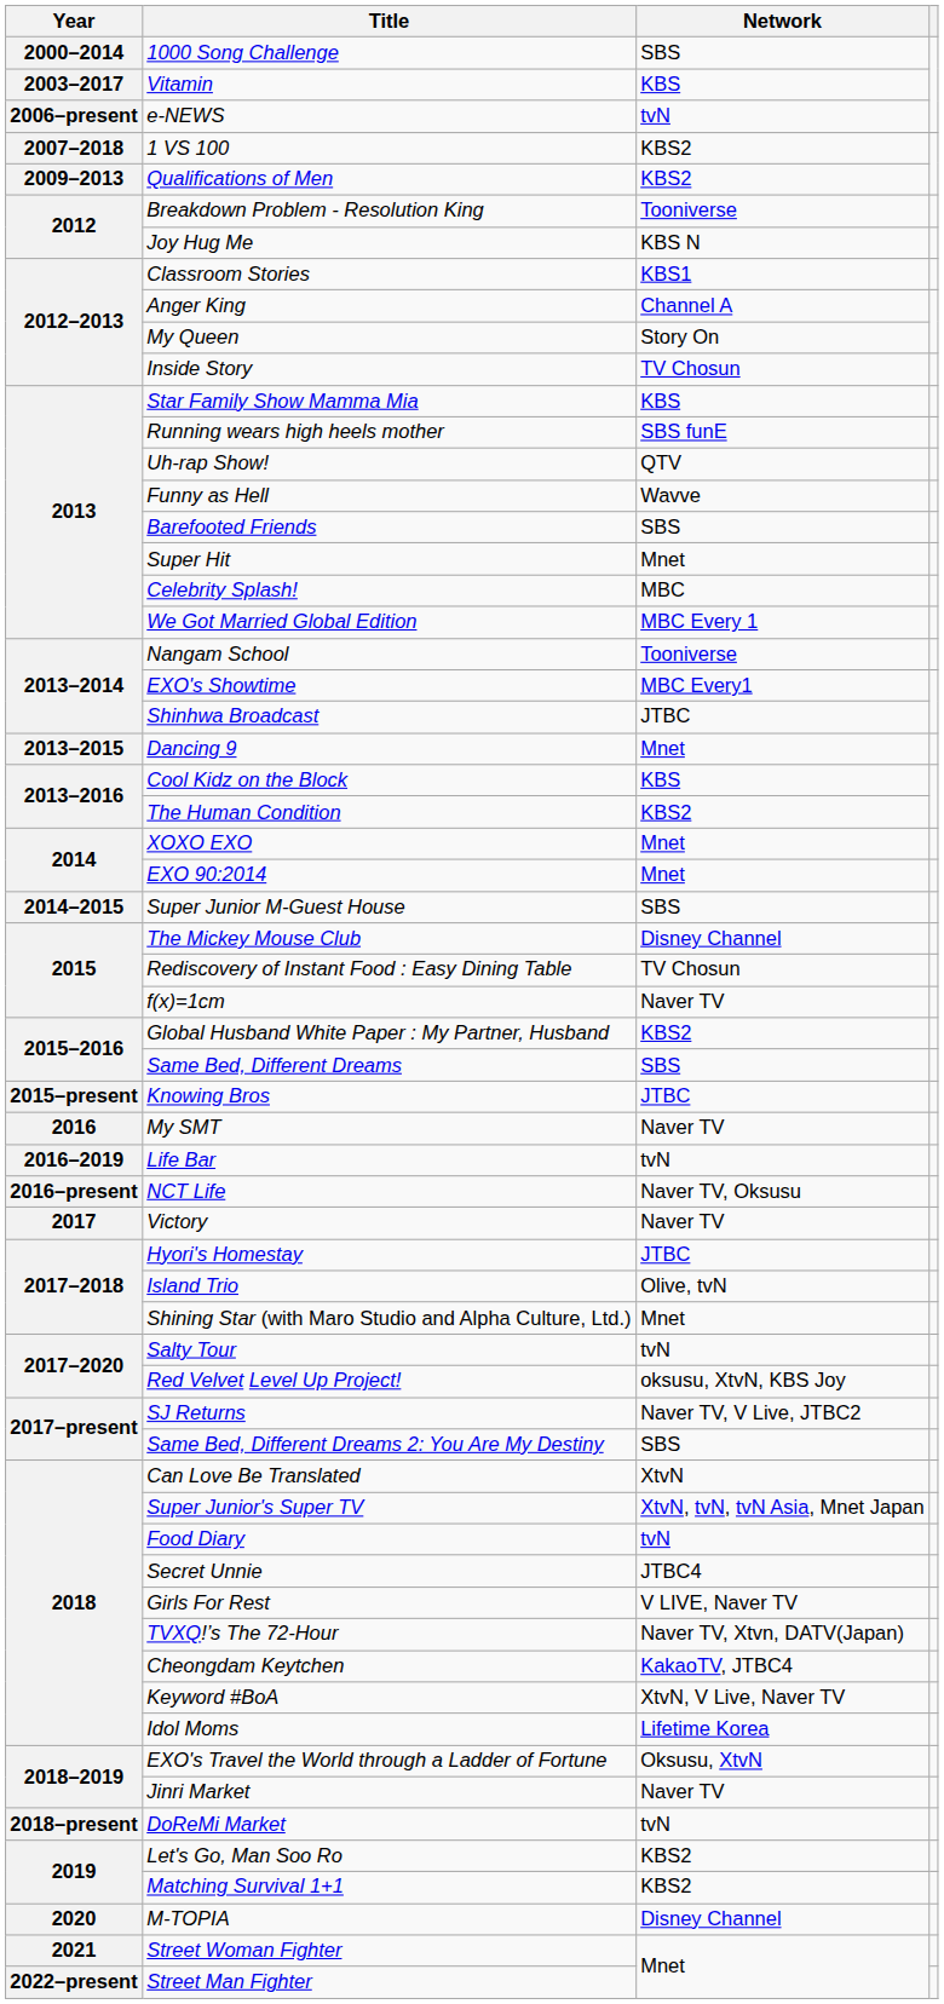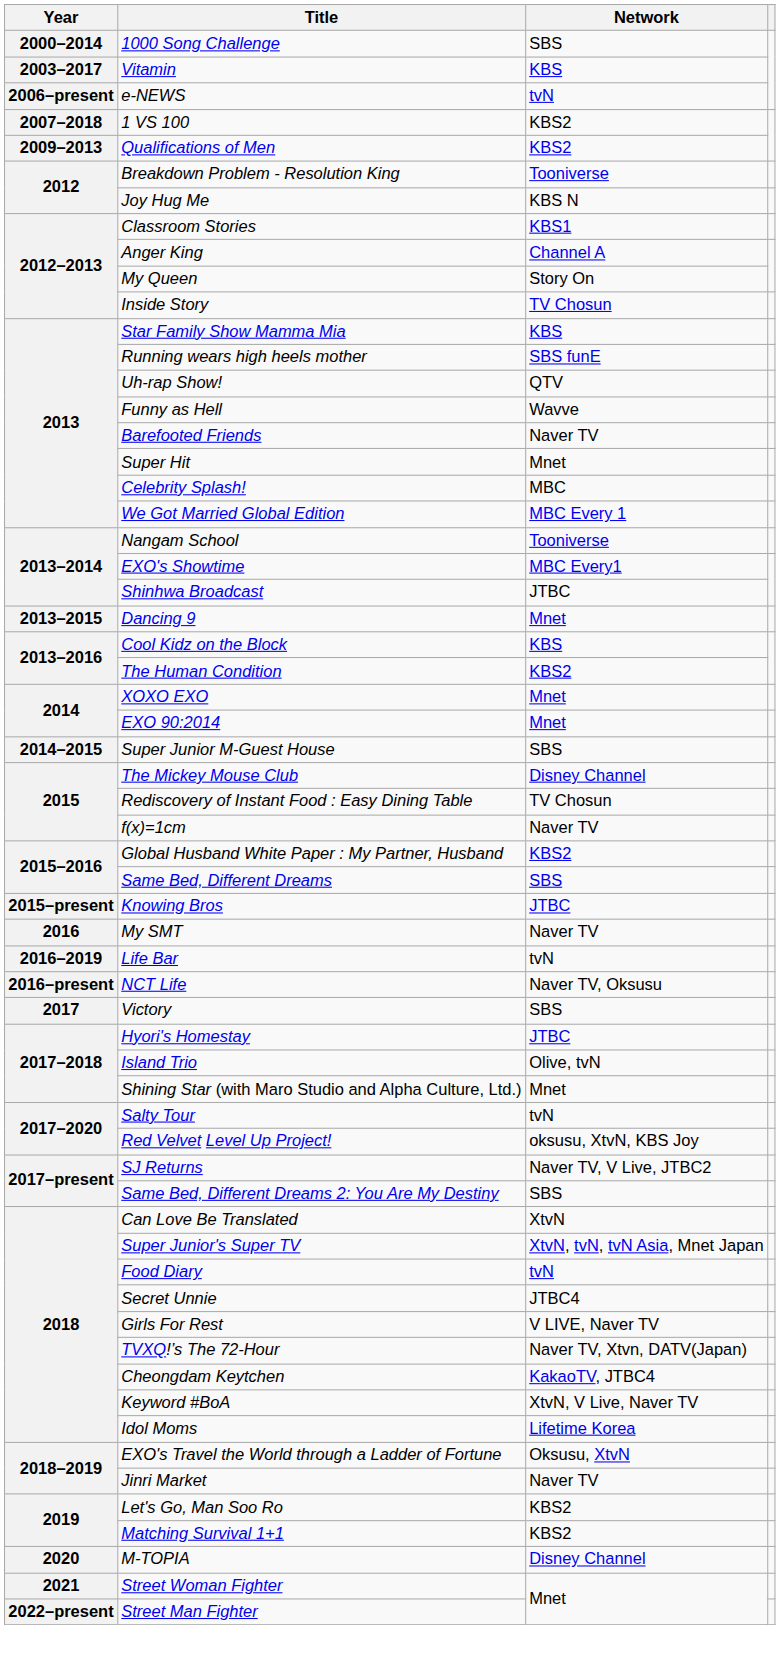 <table class="wikitable plainrowheaders sortable">
 <tr>
 <th scope="col">Year</th>
 <th scope="col">Title</th>
 <th scope="col">Network</th>
 <th scope="col" class="unsortable"></th>
 </tr>
 <tr>
 <th scope="row">2000–2014</th>
 <td><em><a href='#'>1000 Song Challenge</a></em></td>
 <td>SBS</td>
 <td style="text-align:center" rowspan="3"></td>
 </tr>
 <tr>
 <th scope="row">2003–2017</th>
 <td><em><a href='#'>Vitamin</a></em></td>
 <td><a href='#'>KBS</a></td>
 </tr>
 <tr>
 <th scope="row">2006–present</th>
 <td><em>e-NEWS</em></td>
 <td><a href='#'>tvN</a></td>
 </tr>
 <tr>
 <th scope="row">2007–2018</th>
 <td><em>1 VS 100</em></td>
 <td>KBS2</td>
 <td style="text-align:center" rowspan="2"></td>
 </tr>
 <tr>
 <th scope="row">2009–2013</th>
 <td><em><a href='#'>Qualifications of Men</a></em></td>
 <td><a href='#'>KBS2</a></td>
 </tr>
 <tr>
 <th scope="row" rowspan="2">2012</th>
 <td><em>Breakdown Problem - Resolution King</em></td>
 <td><a href='#'>Tooniverse</a></td>
 <td style="text-align:center"></td>
 </tr>
 <tr>
 <td><em>Joy Hug Me</em></td>
 <td>KBS N</td>
 <td style="text-align:center"></td>
 </tr>
 <tr>
 <th scope="row" rowspan="4">2012–2013</th>
 <td><em>Classroom Stories</em></td>
 <td><a href='#'>KBS1</a></td>
 <td style="text-align:center"></td>
 </tr>
 <tr>
 <td><em>Anger King</em></td>
 <td><a href='#'>Channel A</a></td>
 <td style="text-align:center" rowspan="2"></td>
 </tr>
 <tr>
 <td><em>My Queen</em></td>
 <td>Story On</td>
 </tr>
 <tr>
 <td><em>Inside Story</em></td>
 <td><a href='#'>TV Chosun</a></td>
 <td style="text-align:center"></td>
 </tr>
 <tr>
 <th scope="row" rowspan="8">2013</th>
 <td><em><a href='#'>Star Family Show Mamma Mia</a></em></td>
 <td><a href='#'>KBS</a></td>
 <td style="text-align:center"></td>
 </tr>
 <tr>
 <td><em>Running wears high heels mother</em></td>
 <td><a href='#'>SBS funE</a></td>
 <td style="text-align:center"></td>
 </tr>
 <tr>
 <td><em>Uh-rap Show!</em></td>
 <td>QTV</td>
 <td style="text-align:center"></td>
 </tr>
 <tr>
 <td><em>Funny as Hell</em></td>
 <td>Wavve</td>
 <td style="text-align:center"></td>
 </tr>
 <tr>
 <td><em><a href='#'>Barefooted Friends</a></em></td>
-<td>SBS</td>
+<td>Naver TV</td>
 <td style="text-align:center"></td>
 </tr>
 <tr>
 <td><em>Super Hit</em></td>
 <td>Mnet</td>
 <td style="text-align:center"></td>
 </tr>
 <tr>
 <td><em><a href='#'>Celebrity Splash!</a></em></td>
 <td>MBC</td>
 <td style="text-align:center"></td>
 </tr>
 <tr>
 <td><em><a href='#'>We Got Married Global Edition</a></em></td>
 <td><a href='#'>MBC Every 1</a></td>
 <td style="text-align:center"></td>
 </tr>
 <tr>
 <th scope="row" rowspan="3">2013–2014</th>
 <td><em>Nangam School</em></td>
 <td><a href='#'>Tooniverse</a></td>
 <td style="text-align:center"></td>
 </tr>
 <tr>
 <td><em><a href='#'>EXO's Showtime</a></em></td>
 <td><a href='#'>MBC Every1</a></td>
 <td style="text-align:center" rowspan="2"></td>
 </tr>
 <tr>
 <td><em><a href='#'>Shinhwa Broadcast</a></em></td>
 <td>JTBC</td>
 </tr>
 <tr>
 <th scope="row">2013–2015</th>
 <td><em><a href='#'>Dancing 9</a></em></td>
 <td><a href='#'>Mnet</a></td>
 <td style="text-align:center"></td>
 </tr>
 <tr>
 <th scope="row" rowspan="2">2013–2016</th>
 <td><em><a href='#'>Cool Kidz on the Block</a></em></td>
 <td><a href='#'>KBS</a></td>
 <td style="text-align:center" rowspan="2"></td>
 </tr>
 <tr>
 <td><em><a href='#'>The Human Condition</a></em></td>
 <td><a href='#'>KBS2</a></td>
 </tr>
 <tr>
 <th scope="row" rowspan="2">2014</th>
 <td><em><a href='#'>XOXO EXO</a></em></td>
 <td><a href='#'>Mnet</a></td>
 <td style="text-align:center"></td>
 </tr>
 <tr>
 <td><em><a href='#'>EXO 90:2014</a></em></td>
 <td><a href='#'>Mnet</a></td>
 <td style="text-align:center"></td>
 </tr>
 <tr>
 <th scope="row">2014–2015</th>
 <td><em>Super Junior M-Guest House</em></td>
 <td>SBS</td>
 <td style="text-align:center"></td>
 </tr>
 <tr>
 <th scope="row" rowspan="3">2015</th>
 <td><em><a href='#'>The Mickey Mouse Club</a></em></td>
 <td><a href='#'>Disney Channel</a></td>
 <td style="text-align:center"></td>
 </tr>
 <tr>
 <td><em>Rediscovery of Instant Food : Easy Dining Table</em></td>
 <td>TV Chosun</td>
 <td style="text-align:center"></td>
 </tr>
 <tr>
 <td><em>f(x)=1cm</em></td>
 <td>Naver TV</td>
 <td style="text-align:center"></td>
 </tr>
 <tr>
 <th scope="row" rowspan="2">2015–2016</th>
 <td><em>Global Husband White Paper : My Partner, Husband</em></td>
 <td><a href='#'>KBS2</a></td>
 <td style="text-align:center"></td>
 </tr>
 <tr>
 <td><em><a href='#'>Same Bed, Different Dreams</a></em></td>
 <td><a href='#'>SBS</a></td>
 <td style="text-align:center"></td>
 </tr>
 <tr>
 <th scope="row">2015–present</th>
 <td><em><a href='#'>Knowing Bros</a></em></td>
 <td><a href='#'>JTBC</a></td>
 <td style="text-align:center"></td>
 </tr>
 <tr>
 <th scope="row">2016</th>
 <td><em>My SMT</em></td>
 <td>Naver TV</td>
 <td style="text-align:center"></td>
 </tr>
 <tr>
 <th scope="row">2016–2019</th>
 <td><em><a href='#'>Life Bar</a></em></td>
 <td>tvN</td>
 <td style="text-align:center"></td>
 </tr>
 <tr>
 <th scope="row">2016–present</th>
 <td><em><a href='#'>NCT Life</a></em></td>
 <td>Naver TV, Oksusu</td>
 <td style="text-align:center"></td>
 </tr>
 <tr>
 <th scope="row">2017</th>
 <td><em>Victory</em></td>
-<td>Naver TV</td>
+<td>SBS</td>
 <td style="text-align:center"></td>
 </tr>
 <tr>
 <th rowspan="3" scope="row">2017–2018</th>
 <td><em><a href='#'>Hyori's Homestay</a></em></td>
 <td><a href='#'>JTBC</a></td>
 <td style="text-align:center"></td>
 </tr>
 <tr>
 <td><em><a href='#'>Island Trio</a></em></td>
 <td>Olive, tvN</td>
 <td style="text-align:center"></td>
 </tr>
 <tr>
 <td><em>Shining Star</em> (with Maro Studio and Alpha Culture, Ltd.)</td>
 <td>Mnet</td>
 <td style="text-align:center"></td>
 </tr>
 <tr>
 <th rowspan="2" scope="row">2017–2020</th>
 <td><em><a href='#'>Salty Tour</a></em></td>
 <td>tvN</td>
 <td style="text-align:center"></td>
 </tr>
 <tr>
 <td><em><a href='#'>Red Velvet</a> <a href='#'>Level Up Project!</a></em></td>
 <td>oksusu, XtvN, KBS Joy</td>
 <td style="text-align:center"></td>
 </tr>
 <tr>
 <th scope="row" rowspan="2">2017–present</th>
 <td><em><a href='#'>SJ Returns</a></em></td>
 <td>Naver TV, V Live, JTBC2</td>
 <td style="text-align:center"></td>
 </tr>
 <tr>
 <td><em><a href='#'>Same Bed, Different Dreams 2: You Are My Destiny</a></em></td>
 <td>SBS</td>
 <td style="text-align:center"></td>
 </tr>
 <tr>
 <th scope="row" rowspan="9">2018</th>
 <td><em>Can Love Be Translated</em></td>
 <td>XtvN</td>
 <td style="text-align:center"></td>
 </tr>
 <tr>
 <td><em><a href='#'>Super Junior's Super TV</a></em></td>
 <td><a href='#'>XtvN</a>, <a href='#'>tvN</a>, <a href='#'>tvN Asia</a>, Mnet Japan</td>
 <td style="text-align:center"></td>
 </tr>
 <tr>
 <td><em><a href='#'>Food Diary</a></em></td>
 <td><a href='#'>tvN</a></td>
 <td style="text-align:center"></td>
 </tr>
 <tr>
 <td><em>Secret Unnie</em></td>
 <td>JTBC4</td>
 <td style="text-align:center"></td>
 </tr>
 <tr>
 <td><em>Girls For Rest</em></td>
 <td>V LIVE, Naver TV</td>
 <td style="text-align:center"></td>
 </tr>
 <tr>
 <td><em><a href='#'>TVXQ</a>!’s The 72-Hour</em></td>
 <td>Naver TV, Xtvn, DATV(Japan)</td>
 <td style="text-align:center"></td>
 </tr>
 <tr>
 <td><em>Cheongdam Keytchen</em></td>
 <td><a href='#'>KakaoTV</a>, JTBC4</td>
 <td style="text-align:center"></td>
 </tr>
 <tr>
 <td><em>Keyword #BoA</em></td>
 <td>XtvN, V Live, Naver TV</td>
 <td style="text-align:center"></td>
 </tr>
 <tr>
 <td><em>Idol Moms</em></td>
 <td><a href='#'>Lifetime Korea</a></td>
 <td style="text-align:center"></td>
 </tr>
 <tr>
 <th scope="row" rowspan="2">2018–2019</th>
 <td><em>EXO's Travel the World through a Ladder of Fortune</em></td>
 <td>Oksusu, <a href='#'>XtvN</a></td>
 <td style="text-align:center"></td>
 </tr>
 <tr>
 <td><em>Jinri Market</em></td>
 <td>Naver TV</td>
 <td style="text-align:center"></td>
 </tr>
 <tr>
-<th scope="row">2018–present</th>
-<td><em><a href='#'>DoReMi Market</a></em></td>
-<td>tvN</td>
-<td style="text-align:center"></td>
-</tr>
-<tr>
 <th scope="row" rowspan="2">2019</th>
 <td><em>Let's Go, Man Soo Ro</em></td>
 <td>KBS2</td>
 <td style="text-align:center"></td>
 </tr>
 <tr>
 <td><em><a href='#'>Matching Survival 1+1</a></em></td>
 <td>KBS2</td>
 <td style="text-align:center"></td>
 </tr>
 <tr>
 <th scope="row">2020</th>
 <td><em>M-TOPIA</em></td>
 <td><a href='#'>Disney Channel</a></td>
 <td style="text-align:center"></td>
 </tr>
 <tr>
 <th scope="row">2021</th>
 <td><em><a href='#'>Street Woman Fighter</a></em></td>
 <td rowspan="2">Mnet</td>
 <td></td>
 </tr>
 <tr>
 <th scope="row">2022–present</th>
 <td><em><a href='#'>Street Man Fighter</a></em></td>
 <td></td>
 </tr>
 </table>
